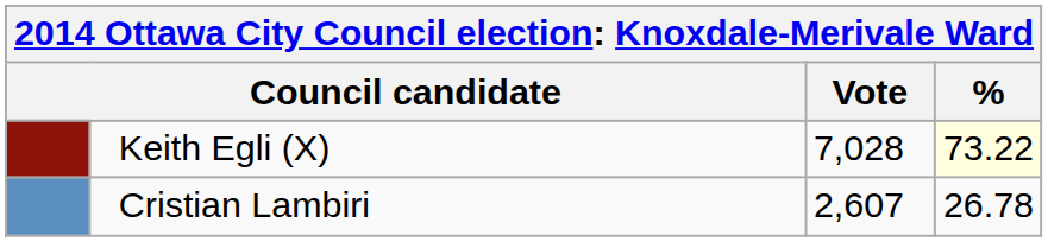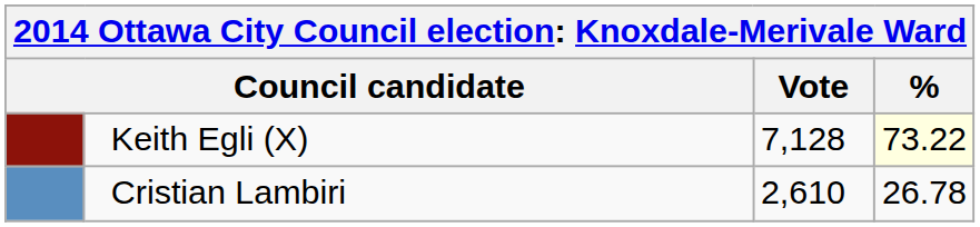 <table class="wikitable">
 <tr>
 <th colspan="4"><a href='#'>2014 Ottawa City Council election</a>: <a href='#'>Knoxdale-Merivale Ward</a></th>
 </tr>
 <tr>
 <th bgcolor="#DDDDFF" width="230px" colspan="2">Council candidate</th>
 <th bgcolor="#DDDDFF" width="50px">Vote</th>
 <th bgcolor="#DDDDFF" width="30px">%</th>
 </tr>
 <tr>
 <td bgcolor=#8C120A width="30px"> </td>
 <td>  Keith Egli (X)</td>
-<td>7,028</td>
+<td>7,128</td>
 <td style="background: lightyellow;">73.22</td>
 </tr>
 <tr>
 <td bgcolor=#598EBF width="30px"> </td>
 <td>  Cristian Lambiri</td>
-<td>2,607</td>
+<td>2,610</td>
 <td>26.78</td>
 </tr>
 </table>
